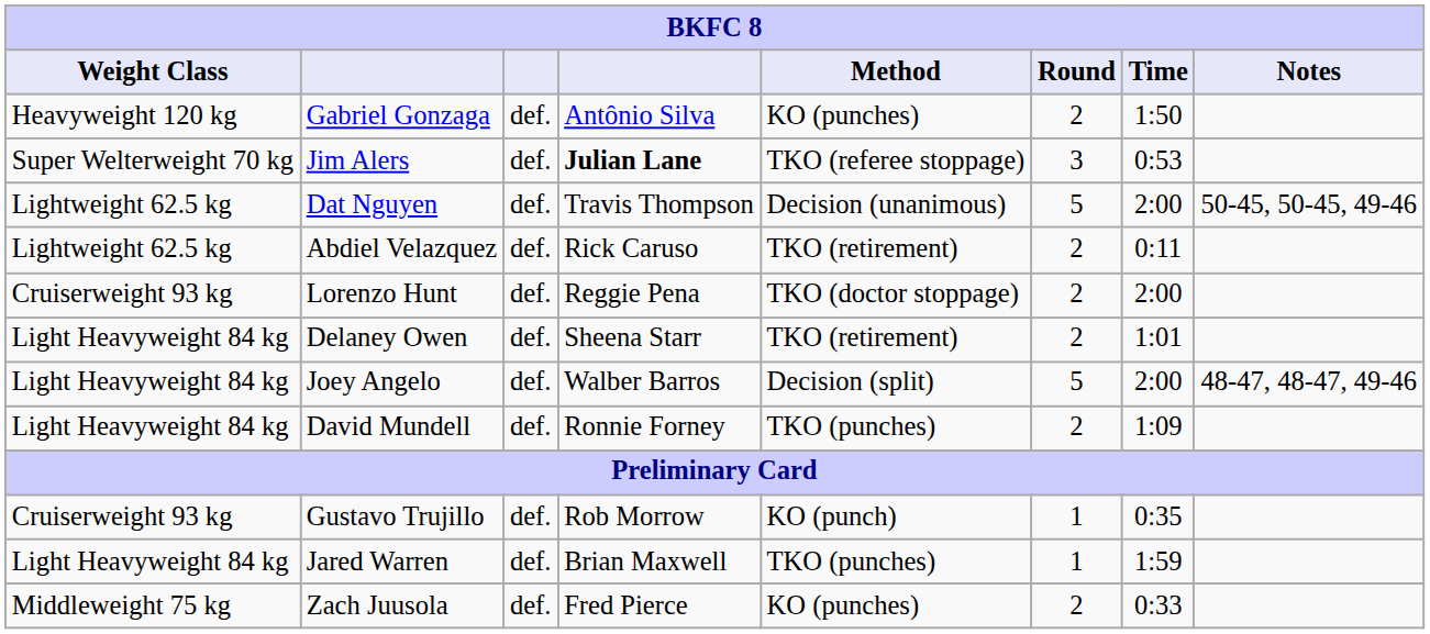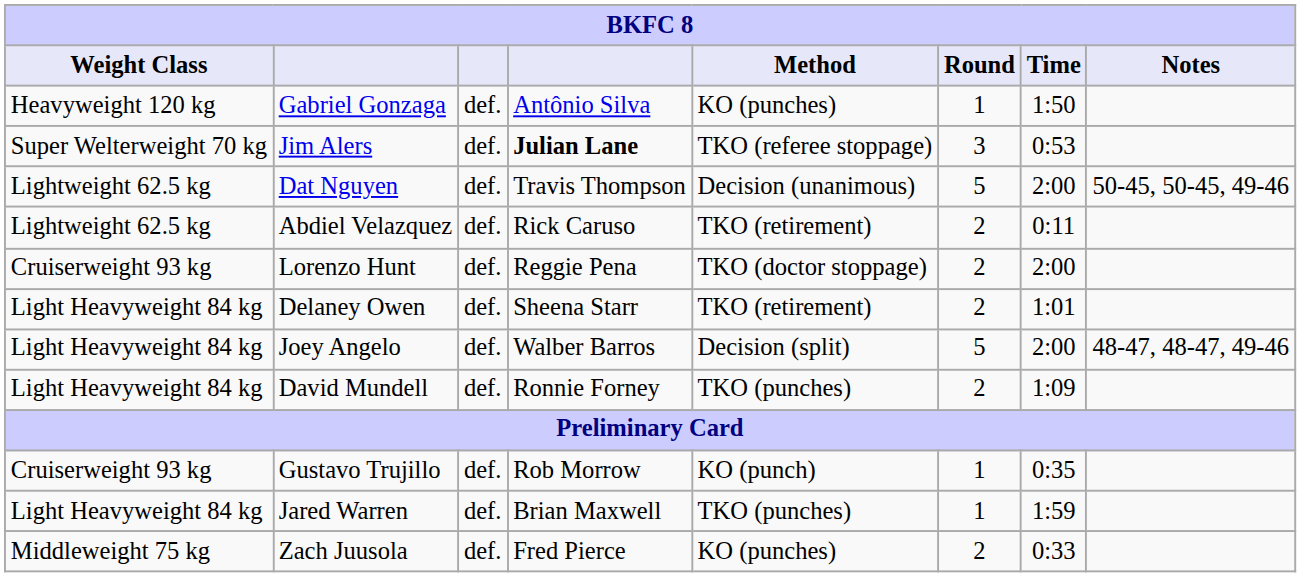 <table class="wikitable" style="font-size: 80%;">
 <tr>
 <th colspan="8" style="background-color: #ccf; color: #000080; text-align: center;"><strong>BKFC 8</strong></th>
 </tr>
 <tr>
 <th colspan="1" style="background-color: #E6E8FA; color: #000000; text-align: center;">Weight Class</th>
 <th colspan="1" style="background-color: #E6E8FA; color: #000000; text-align: center;"></th>
 <th colspan="1" style="background-color: #E6E8FA; color: #000000; text-align: center;"></th>
 <th colspan="1" style="background-color: #E6E8FA; color: #000000; text-align: center;"></th>
 <th colspan="1" style="background-color: #E6E8FA; color: #000000; text-align: center;">Method</th>
 <th colspan="1" style="background-color: #E6E8FA; color: #000000; text-align: center;">Round</th>
 <th colspan="1" style="background-color: #E6E8FA; color: #000000; text-align: center;">Time</th>
 <th colspan="1" style="background-color: #E6E8FA; color: #000000; text-align: center;">Notes</th>
 </tr>
 <tr>
 <td>Heavyweight 120 kg</td>
 <td> <a href='#'>Gabriel Gonzaga</a></td>
 <td align=center>def.</td>
 <td> <a href='#'>Antônio Silva</a></td>
 <td>KO (punches)</td>
-<td align=center>2</td>
+<td align=center>1</td>
 <td align=center>1:50</td>
 <td></td>
 </tr>
 <tr>
 <td>Super Welterweight 70 kg</td>
 <td> <a href='#'>Jim Alers</a></td>
 <td align=center>def.</td>
 <td><strong> Julian Lane</strong></td>
 <td>TKO (referee stoppage)</td>
 <td align=center>3</td>
 <td align=center>0:53</td>
 <td></td>
 </tr>
 <tr>
 <td>Lightweight 62.5 kg</td>
 <td> <a href='#'>Dat Nguyen</a></td>
 <td align=center>def.</td>
 <td> Travis Thompson</td>
 <td>Decision (unanimous)</td>
 <td align=center>5</td>
 <td align=center>2:00</td>
 <td>50-45, 50-45, 49-46</td>
 </tr>
 <tr>
 <td>Lightweight 62.5 kg</td>
 <td> Abdiel Velazquez</td>
 <td align=center>def.</td>
 <td> Rick Caruso</td>
 <td>TKO (retirement)</td>
 <td align=center>2</td>
 <td align=center>0:11</td>
 <td></td>
 </tr>
 <tr>
 <td>Cruiserweight 93 kg</td>
 <td> Lorenzo Hunt</td>
 <td align=center>def.</td>
 <td> Reggie Pena</td>
 <td>TKO (doctor stoppage)</td>
 <td align=center>2</td>
 <td align=center>2:00</td>
 <td></td>
 </tr>
 <tr>
 <td>Light Heavyweight 84 kg</td>
 <td> Delaney Owen</td>
 <td align=center>def.</td>
 <td> Sheena Starr</td>
 <td>TKO (retirement)</td>
 <td align=center>2</td>
 <td align=center>1:01</td>
 <td></td>
 </tr>
 <tr>
 <td>Light Heavyweight 84 kg</td>
 <td> Joey Angelo</td>
 <td align=center>def.</td>
 <td> Walber Barros</td>
 <td>Decision (split)</td>
 <td align=center>5</td>
 <td align=center>2:00</td>
 <td>48-47, 48-47, 49-46</td>
 </tr>
 <tr>
 <td>Light Heavyweight 84 kg</td>
 <td> David Mundell</td>
 <td align=center>def.</td>
 <td> Ronnie Forney</td>
 <td>TKO (punches)</td>
 <td align=center>2</td>
 <td align=center>1:09</td>
 <td></td>
 </tr>
 <tr>
 <th colspan="8" style="background-color: #ccf; color: #000080; text-align: center;"><strong>Preliminary Card</strong></th>
 </tr>
 <tr>
 <td>Cruiserweight 93 kg</td>
 <td> Gustavo Trujillo</td>
 <td align=center>def.</td>
 <td> Rob Morrow</td>
 <td>KO (punch)</td>
 <td align=center>1</td>
 <td align=center>0:35</td>
 <td></td>
 </tr>
 <tr>
 <td>Light Heavyweight 84 kg</td>
 <td> Jared Warren</td>
 <td align=center>def.</td>
 <td> Brian Maxwell</td>
 <td>TKO (punches)</td>
 <td align=center>1</td>
 <td align=center>1:59</td>
 <td></td>
 </tr>
 <tr>
 <td>Middleweight 75 kg</td>
 <td> Zach Juusola</td>
 <td align=center>def.</td>
 <td> Fred Pierce</td>
 <td>KO (punches)</td>
 <td align=center>2</td>
 <td align=center>0:33</td>
 <td></td>
 </tr>
 </table>
